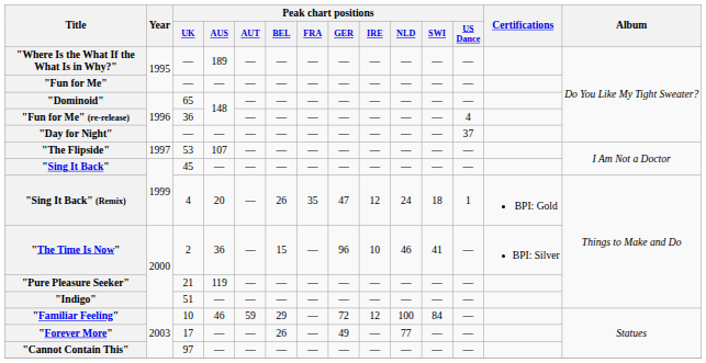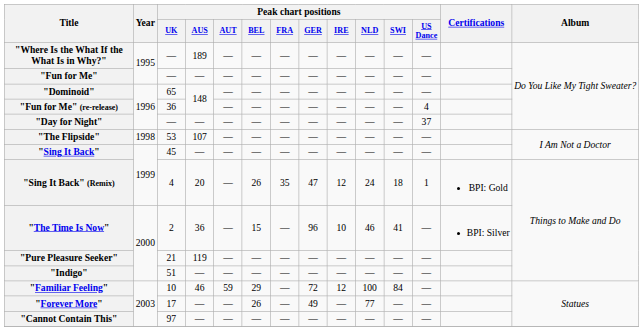 <table class="wikitable plainrowheaders" style="text-align:center;" border="1">
 <tr>
 <th scope="colw" rowspan="2" style="width:13em;">Title</th>
 <th scope="col" rowspan="2">Year</th>
 <th scope="col" colspan="10">Peak chart positions</th>
 <th scope="col" rowspan="2"><a href='#'>Certifications</a></th>
 <th scope="col" rowspan="2">Album</th>
 </tr>
 <tr>
 <th scope="col" style="width:3em;font-size:85%;"><a href='#'>UK</a><br></th>
 <th scope="col" style="width:3em;font-size:85%;"><a href='#'>AUS</a><br></th>
 <th scope="col" style="width:3em;font-size:85%;"><a href='#'>AUT</a><br></th>
 <th scope="col" style="width:3em;font-size:85%;"><a href='#'>BEL</a><br></th>
 <th scope="col" style="width:3em;font-size:85%;"><a href='#'>FRA</a><br></th>
 <th scope="col" style="width:3em;font-size:85%;"><a href='#'>GER</a><br></th>
 <th scope="col" style="width:3em;font-size:85%;"><a href='#'>IRE</a><br></th>
 <th scope="col" style="width:3em;font-size:85%;"><a href='#'>NLD</a><br></th>
 <th scope="col" style="width:3em;font-size:85%;"><a href='#'>SWI</a><br></th>
 <th scope="col" style="width:3em;font-size:85%;"><a href='#'>US Dance</a><br></th>
 </tr>
 <tr>
 <th scope="row">"Where Is the What If the What Is in Why?"</th>
 <td rowspan="2">1995</td>
 <td>—</td>
 <td>189</td>
 <td>—</td>
 <td>—</td>
 <td>—</td>
 <td>—</td>
 <td>—</td>
 <td>—</td>
 <td>—</td>
 <td>—</td>
 <td></td>
 <td rowspan="5"><em>Do You Like My Tight Sweater?</em></td>
 </tr>
 <tr>
 <th scope="row">"Fun for Me"</th>
 <td>—</td>
 <td>—</td>
 <td>—</td>
 <td>—</td>
 <td>—</td>
 <td>—</td>
 <td>—</td>
 <td>—</td>
 <td>—</td>
 <td>—</td>
 <td></td>
 </tr>
 <tr>
 <th scope="row">"Dominoid"</th>
 <td rowspan="3">1996</td>
 <td>65</td>
 <td rowspan=2>148</td>
 <td>—</td>
 <td>—</td>
 <td>—</td>
 <td>—</td>
 <td>—</td>
 <td>—</td>
 <td>—</td>
 <td>—</td>
 <td></td>
 </tr>
 <tr>
 <th scope="row">"Fun for Me" <small>(re-release)</small></th>
 <td>36</td>
 <td>—</td>
 <td>—</td>
 <td>—</td>
 <td>—</td>
 <td>—</td>
 <td>—</td>
 <td>—</td>
 <td>4</td>
 <td></td>
 </tr>
 <tr>
 <th scope="row">"Day for Night"</th>
 <td>—</td>
 <td>—</td>
 <td>—</td>
 <td>—</td>
 <td>—</td>
 <td>—</td>
 <td>—</td>
 <td>—</td>
 <td>—</td>
 <td>37</td>
 <td></td>
 </tr>
 <tr>
 <th scope="row">"The Flipside"</th>
-<td>1997</td>
+<td>1998</td>
 <td>53</td>
 <td>107</td>
 <td>—</td>
 <td>—</td>
 <td>—</td>
 <td>—</td>
 <td>—</td>
 <td>—</td>
 <td>—</td>
 <td>—</td>
 <td></td>
 <td rowspan="2"><em>I Am Not a Doctor</em></td>
 </tr>
 <tr>
 <th scope="row">"<a href='#'>Sing It Back</a>"</th>
 <td rowspan="2">1999</td>
 <td>45</td>
 <td>—</td>
 <td>—</td>
 <td>—</td>
 <td>—</td>
 <td>—</td>
 <td>—</td>
 <td>—</td>
 <td>—</td>
 <td>—</td>
 <td></td>
 </tr>
 <tr>
 <th scope="row">"Sing It Back" <small>(Remix)</small></th>
 <td>4</td>
 <td>20</td>
 <td>—</td>
 <td>26</td>
 <td>35</td>
 <td>47</td>
 <td>12</td>
 <td>24</td>
 <td>18</td>
 <td>1</td>
 <td><br><ul><li>BPI: Gold</li></ul></td>
 <td rowspan="4"><em>Things to Make and Do</em></td>
 </tr>
 <tr>
 <th scope="row">"<a href='#'>The Time Is Now</a>"</th>
 <td rowspan="3">2000</td>
 <td>2</td>
 <td>36</td>
 <td>—</td>
 <td>15</td>
 <td>—</td>
 <td>96</td>
 <td>10</td>
 <td>46</td>
 <td>41</td>
 <td>—</td>
 <td><br><ul><li>BPI: Silver</li></ul></td>
 </tr>
 <tr>
 <th scope="row">"Pure Pleasure Seeker"</th>
 <td>21</td>
 <td>119</td>
 <td>—</td>
 <td>—</td>
 <td>—</td>
 <td>—</td>
 <td>—</td>
 <td>—</td>
 <td>—</td>
 <td>—</td>
 <td></td>
 </tr>
 <tr>
 <th scope="row">"Indigo"</th>
 <td>51</td>
 <td>—</td>
 <td>—</td>
 <td>—</td>
 <td>—</td>
 <td>—</td>
 <td>—</td>
 <td>—</td>
 <td>—</td>
 <td>—</td>
 <td></td>
 </tr>
 <tr>
 <th scope="row">"<a href='#'>Familiar Feeling</a>"</th>
 <td rowspan="3">2003</td>
 <td>10</td>
 <td>46</td>
 <td>59</td>
 <td>29</td>
 <td>—</td>
 <td>72</td>
 <td>12</td>
 <td>100</td>
 <td>84</td>
 <td>—</td>
 <td></td>
 <td rowspan="3"><em>Statues</em></td>
 </tr>
 <tr>
 <th scope="row">"<a href='#'>Forever More</a>"</th>
 <td>17</td>
 <td>—</td>
 <td>—</td>
 <td>26</td>
 <td>—</td>
 <td>49</td>
 <td>—</td>
 <td>77</td>
 <td>—</td>
 <td>—</td>
 <td></td>
 </tr>
 <tr>
 <th scope="row">"Cannot Contain This"</th>
 <td>97</td>
 <td>—</td>
 <td>—</td>
 <td>—</td>
 <td>—</td>
 <td>—</td>
 <td>—</td>
 <td>—</td>
 <td>—</td>
 <td>—</td>
 <td></td>
 </tr>
 <tr>
 </tr>
 </table>
